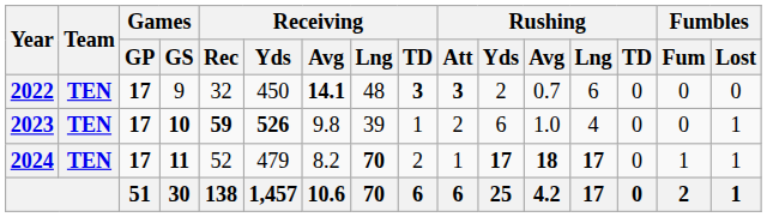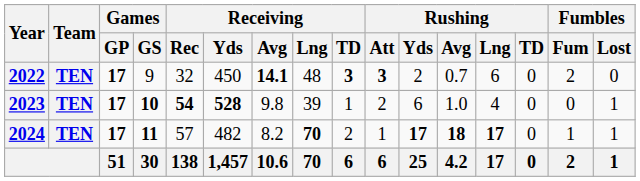 <table class="wikitable" style="text-align:center;">
 <tr>
 <th rowspan="2">Year</th>
 <th rowspan="2">Team</th>
 <th colspan="2">Games</th>
 <th colspan="5">Receiving</th>
 <th colspan="5">Rushing</th>
 <th colspan="2">Fumbles</th>
 </tr>
 <tr>
 <th>GP</th>
 <th>GS</th>
 <th>Rec</th>
 <th>Yds</th>
 <th>Avg</th>
 <th>Lng</th>
 <th>TD</th>
 <th>Att</th>
 <th>Yds</th>
 <th>Avg</th>
 <th>Lng</th>
 <th>TD</th>
 <th>Fum</th>
 <th>Lost</th>
 </tr>
 <tr>
 <th><a href='#'>2022</a></th>
 <th><a href='#'>TEN</a></th>
 <td><strong>17</strong></td>
 <td>9</td>
 <td>32</td>
 <td>450</td>
 <td><strong>14.1</strong></td>
 <td>48</td>
 <td><strong>3</strong></td>
 <td><strong>3</strong></td>
 <td>2</td>
 <td>0.7</td>
 <td>6</td>
 <td>0</td>
-<td>0</td>
+<td>2</td>
 <td>0</td>
 </tr>
 <tr>
 <th><a href='#'>2023</a></th>
 <th><a href='#'>TEN</a></th>
 <td><strong>17</strong></td>
 <td><strong>10</strong></td>
-<td><strong>59</strong></td>
-<td><strong>526</strong></td>
+<td><strong>54</strong></td>
+<td><strong>528</strong></td>
 <td>9.8</td>
 <td>39</td>
 <td>1</td>
 <td>2</td>
 <td>6</td>
 <td>1.0</td>
 <td>4</td>
 <td>0</td>
 <td>0</td>
 <td>1</td>
 </tr>
 <tr>
 <th><a href='#'>2024</a></th>
 <th><a href='#'>TEN</a></th>
 <td><strong>17</strong></td>
 <td><strong>11</strong></td>
-<td>52</td>
-<td>479</td>
+<td>57</td>
+<td>482</td>
 <td>8.2</td>
 <td><strong>70</strong></td>
 <td>2</td>
 <td>1</td>
 <td><strong>17</strong></td>
 <td><strong>18</strong></td>
 <td><strong>17</strong></td>
 <td>0</td>
 <td>1</td>
 <td>1</td>
 </tr>
 <tr>
 <th colspan="2"></th>
 <th>51</th>
 <th>30</th>
 <th>138</th>
 <th>1,457</th>
 <th>10.6</th>
 <th>70</th>
 <th>6</th>
 <th>6</th>
 <th>25</th>
 <th>4.2</th>
 <th>17</th>
 <th>0</th>
 <th>2</th>
 <th>1</th>
 </tr>
 </table>
